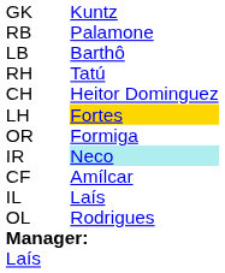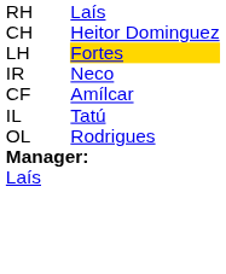 <table style="font-size:90%; margin:0.2em auto;" cellspacing="0" cellpadding="0">
 <tr>
 <th width="25"></th>
 <th width="25"></th>
 </tr>
 <tr>
-<td>GK</td>
-<td></td>
-<td><a href='#'>Kuntz</a></td>
-</tr>
-<tr>
-<td>RB</td>
-<td></td>
-<td><a href='#'>Palamone</a></td>
-</tr>
-<tr>
-<td>LB</td>
-<td></td>
-<td><a href='#'>Barthô</a></td>
-</tr>
-<tr>
 <td>RH</td>
 <td></td>
-<td><a href='#'>Tatú</a></td>
+<td><a href='#'>Laís</a></td>
 </tr>
 <tr>
 <td>CH</td>
 <td></td>
 <td><a href='#'>Heitor Dominguez</a></td>
 </tr>
 <tr>
 <td>LH</td>
 <td></td>
 <td style="background: gold;"><a href='#'>Fortes</a></td>
 </tr>
 <tr>
-<td>OR</td>
-<td></td>
-<td><a href='#'>Formiga</a></td>
-</tr>
-<tr>
 <td>IR</td>
 <td></td>
-<td style="background: paleturquoise;"><a href='#'>Neco</a></td>
+<td><a href='#'>Neco</a></td>
 </tr>
 <tr>
 <td>CF</td>
 <td></td>
 <td><a href='#'>Amílcar</a></td>
 </tr>
 <tr>
 <td>IL</td>
 <td></td>
-<td><a href='#'>Laís</a></td>
+<td><a href='#'>Tatú</a></td>
 </tr>
 <tr>
 <td>OL</td>
 <td></td>
 <td><a href='#'>Rodrigues</a></td>
 </tr>
 <tr>
 <td colspan=3><strong>Manager:</strong></td>
 </tr>
 <tr>
 <td colspan=3><a href='#'>Laís</a></td>
 </tr>
 </table>
